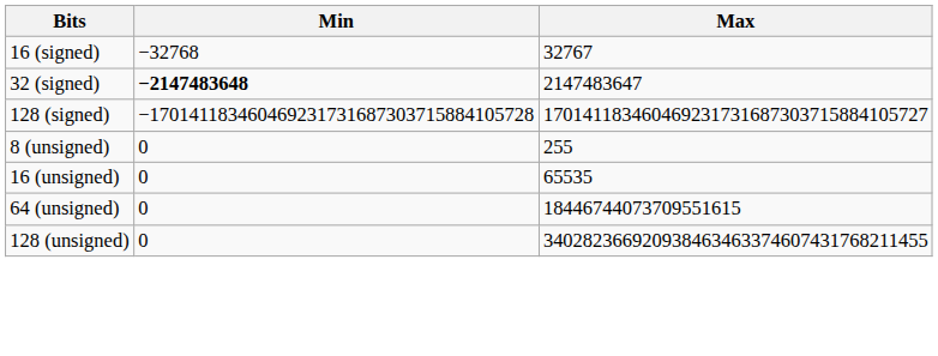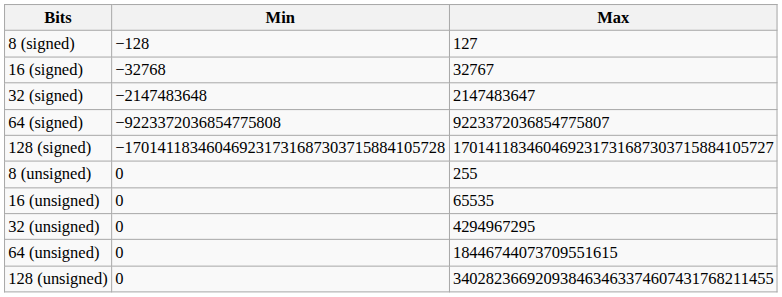 <table class="wikitable">
 <tr>
 <th>Bits</th>
 <th>Min</th>
 <th>Max</th>
+</tr>
+<tr>
+<td>8 (signed)</td>
+<td>−128</td>
+<td>127</td>
 </tr>
 <tr>
 <td>16 (signed)</td>
 <td>−32768</td>
 <td>32767</td>
 </tr>
 <tr>
 <td>32 (signed)</td>
-<td><strong>−2147483648</strong></td>
+<td>−2147483648</td>
 <td>2147483647</td>
+</tr>
+<tr>
+<td>64 (signed)</td>
+<td>−9223372036854775808</td>
+<td>9223372036854775807</td>
 </tr>
 <tr>
 <td>128 (signed)</td>
 <td>−170141183460469231731687303715884105728</td>
 <td>170141183460469231731687303715884105727</td>
 </tr>
 <tr>
 <td>8 (unsigned)</td>
 <td>0</td>
 <td>255</td>
 </tr>
 <tr>
 <td>16 (unsigned)</td>
 <td>0</td>
 <td>65535</td>
 </tr>
 <tr>
+<td>32 (unsigned)</td>
+<td>0</td>
+<td>4294967295</td>
+</tr>
+<tr>
 <td>64 (unsigned)</td>
 <td>0</td>
 <td>18446744073709551615</td>
 </tr>
 <tr>
 <td>128 (unsigned)</td>
 <td>0</td>
 <td>340282366920938463463374607431768211455</td>
 </tr>
 </table>
